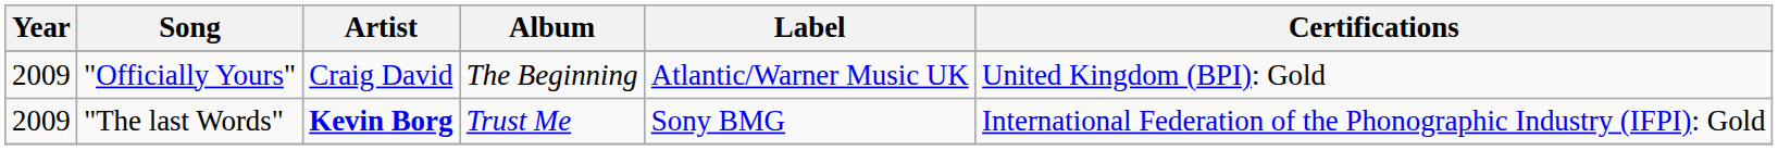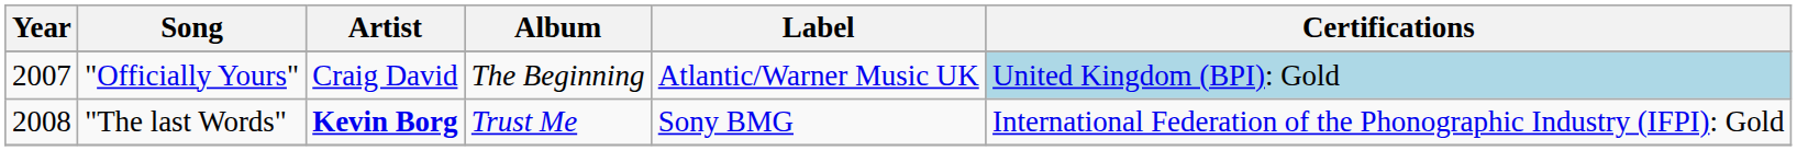 <table class="wikitable sortable">
 <tr>
 <th>Year</th>
 <th>Song</th>
 <th>Artist</th>
 <th>Album</th>
 <th>Label</th>
 <th>Certifications</th>
 </tr>
 <tr>
 </tr>
 <tr>
-<td>2009</td>
+<td>2007</td>
 <td>"<a href='#'>Officially Yours</a>"</td>
 <td><a href='#'>Craig David</a></td>
 <td><em>The Beginning</em></td>
 <td><a href='#'>Atlantic/Warner Music UK</a></td>
-<td><a href='#'>United Kingdom (BPI)</a>: Gold</td>
+<td style="background: lightblue;"><a href='#'>United Kingdom (BPI)</a>: Gold</td>
 </tr>
 <tr>
-<td>2009</td>
+<td>2008</td>
 <td>"The last Words"</td>
 <td><strong><a href='#'>Kevin Borg</a></strong></td>
 <td><a href='#'><em>Trust Me</em></a></td>
 <td><a href='#'>Sony BMG</a></td>
 <td><a href='#'>International Federation of the Phonographic Industry (IFPI)</a>: Gold</td>
 </tr>
 <tr>
 </tr>
 </table>
